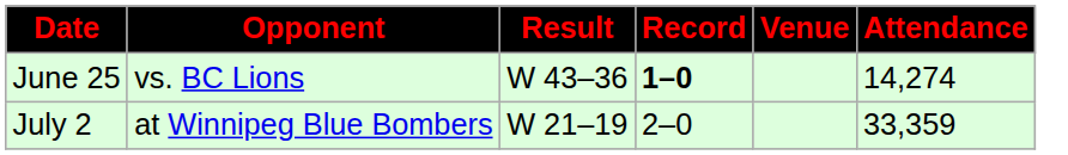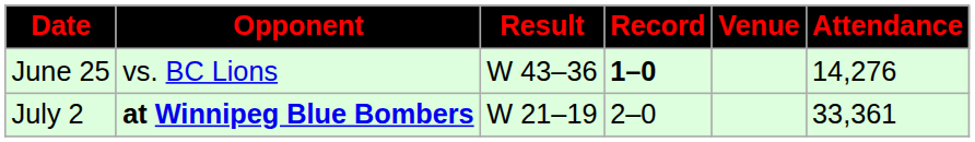 <table class="wikitable sortable">
 <tr>
 <th style="background:black;color:#FF0000;">Date</th>
 <th style="background:black;color:#FF0000;">Opponent</th>
 <th style="background:black;color:#FF0000;">Result</th>
 <th style="background:black;color:#FF0000;">Record</th>
 <th style="background:black;color:#FF0000;">Venue</th>
 <th style="background:black;color:#FF0000;">Attendance</th>
 </tr>
 <tr style="background:#ddffdd">
 <td>June 25</td>
 <td>vs. <a href='#'>BC Lions</a></td>
 <td>W 43–36</td>
 <td><strong>1–0</strong></td>
 <td></td>
-<td>14,274</td>
+<td>14,276</td>
 </tr>
 <tr style="background:#ddffdd">
 <td>July 2</td>
-<td>at <a href='#'>Winnipeg Blue Bombers</a></td>
+<td><strong>at <a href='#'>Winnipeg Blue Bombers</a></strong></td>
 <td>W 21–19</td>
 <td>2–0</td>
 <td></td>
-<td>33,359</td>
+<td>33,361</td>
 </tr>
 </table>
